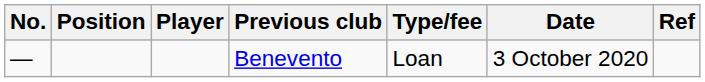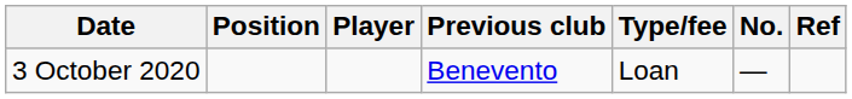 <table class="wikitable plainrowheaders sortable" style="text-align:center; text-align:left">
 <tr>
-<th scope="col">No.</th>
+<th scope="col">Date</th>
 <th scope="col">Position</th>
 <th scope="col">Player</th>
 <th scope="col">Previous club</th>
 <th scope="col">Type/fee</th>
-<th scope="col">Date</th>
+<th scope="col">No.</th>
 <th scope="col" class="unsortable">Ref</th>
 </tr>
 <tr>
-<td>—</td>
+<td>3 October 2020</td>
 <td></td>
 <td> </td>
 <td> <a href='#'>Benevento</a></td>
 <td>Loan</td>
-<td>3 October 2020</td>
+<td>—</td>
 <td></td>
 </tr>
 </table>
